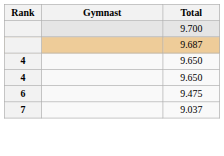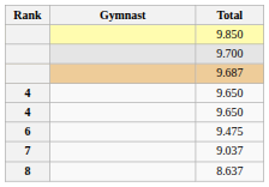 <table class="wikitable sortable" style="text-align:center; font-size:95%">
 <tr>
 <th scope="col" style="width:50px;">Rank</th>
 <th scope="col" style="width:180px;">Gymnast</th>
 <th scope="col" style="width:80px;">Total</th>
+</tr>
+<tr style="background:#fffcaf;">
+<th scope=row style="text-align:center"></th>
+<td style="text-align:left;"></td>
+<td>9.850</td>
 </tr>
 <tr style="background:#e5e5e5;">
 <th scope=row style="text-align:center"></th>
 <td style="text-align:left;"></td>
 <td>9.700</td>
 </tr>
 <tr style="background:#ec9;">
 <th scope=row style="text-align:center"></th>
 <td style="text-align:left;"></td>
 <td>9.687</td>
 </tr>
 <tr>
 <th scope=row style="text-align:center">4</th>
 <td style="text-align:left;"></td>
 <td>9.650</td>
 </tr>
 <tr>
 <th scope=row style="text-align:center">4</th>
 <td style="text-align:left;"></td>
 <td>9.650</td>
 </tr>
 <tr>
 <th scope=row style="text-align:center">6</th>
 <td style="text-align:left;"></td>
 <td>9.475</td>
 </tr>
 <tr>
 <th scope=row style="text-align:center">7</th>
 <td style="text-align:left;"></td>
 <td>9.037</td>
 </tr>
+<tr>
+<th scope=row style="text-align:center">8</th>
+<td style="text-align:left;"></td>
+<td>8.637</td>
+</tr>
 </table>
